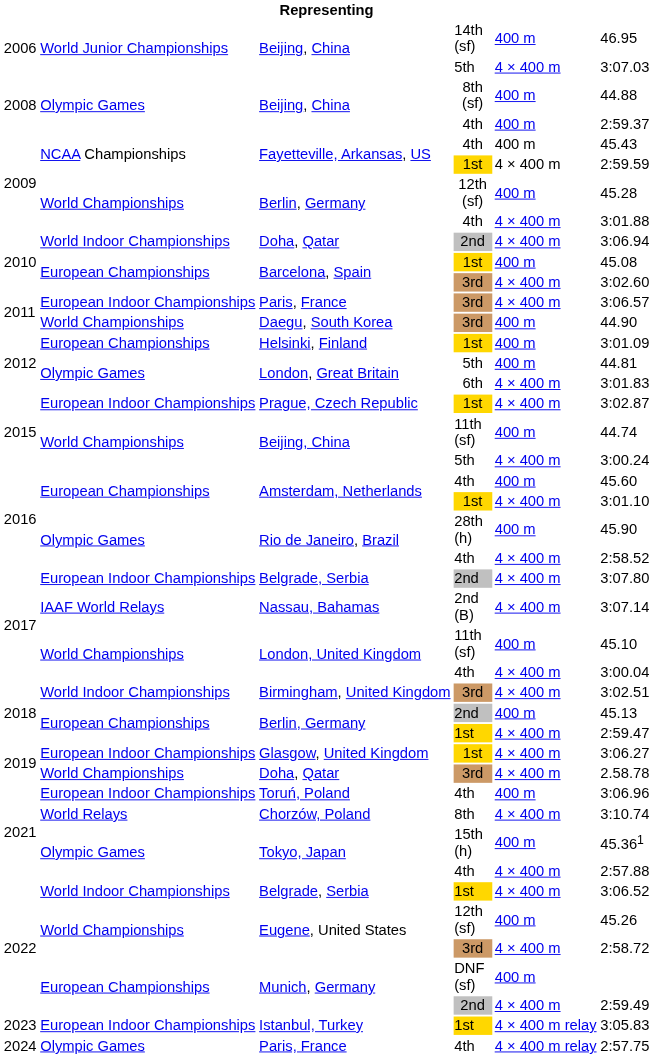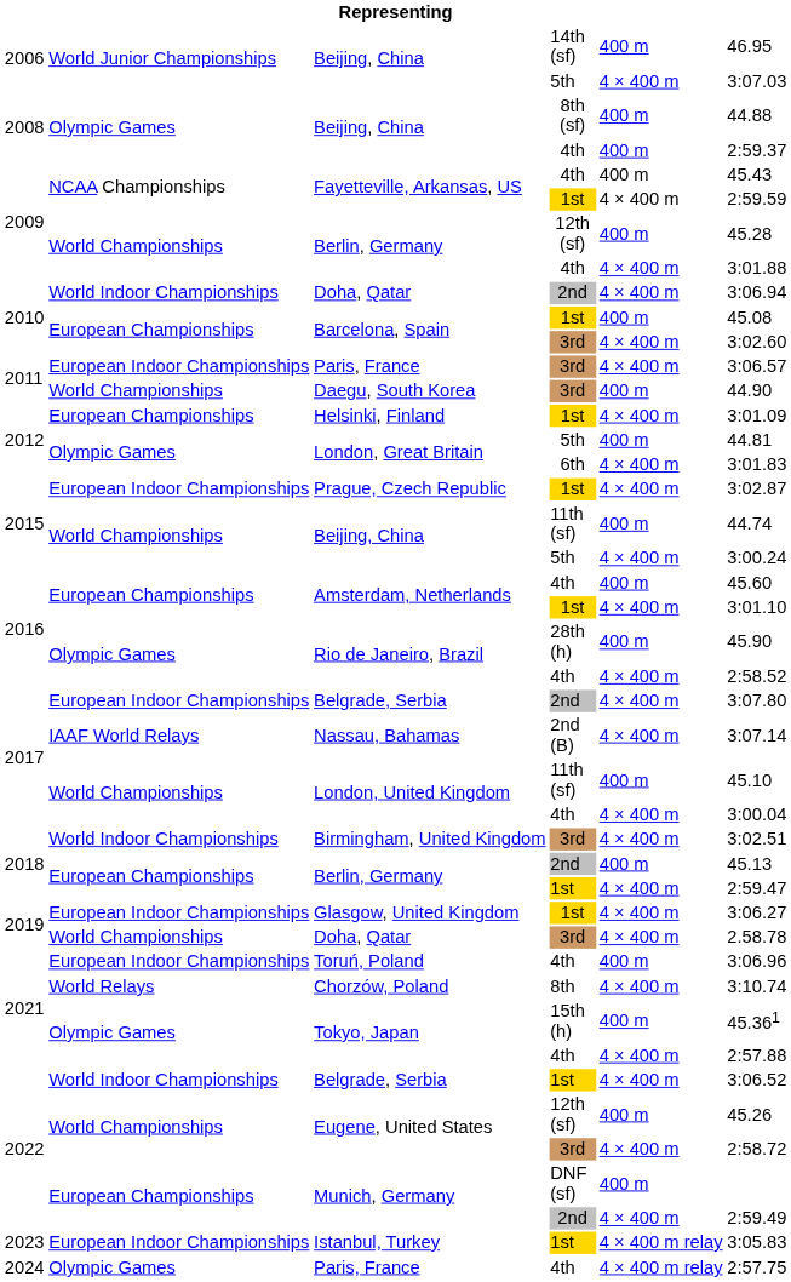 <table>
 <tr>
 <th colspan="6">Representing </th>
 </tr>
 <tr>
 <td rowspan=2>2006</td>
 <td rowspan=2><a href='#'>World Junior Championships</a></td>
 <td rowspan=2><a href='#'>Beijing</a>, <a href='#'>China</a></td>
 <td>14th (sf)</td>
 <td><a href='#'>400 m</a></td>
 <td>46.95</td>
 </tr>
 <tr>
 <td>5th</td>
 <td><a href='#'>4 × 400 m</a></td>
 <td>3:07.03</td>
 </tr>
 <tr>
 <td rowspan="2">2008</td>
 <td rowspan="2"><a href='#'>Olympic Games</a></td>
 <td rowspan="2"><a href='#'>Beijing</a>, <a href='#'>China</a></td>
 <td align="center">8th (sf)</td>
 <td><a href='#'>400 m</a></td>
 <td>44.88 <strong></strong></td>
 </tr>
 <tr>
 <td align="center">4th</td>
 <td><a href='#'>400 m</a></td>
 <td>2:59.37</td>
 </tr>
 <tr>
 <td rowspan="4">2009</td>
 <td rowspan="2"><a href='#'>NCAA</a> Championships</td>
 <td rowspan="2"><a href='#'>Fayetteville, Arkansas</a>, <a href='#'>US</a></td>
 <td align="center">4th</td>
 <td>400 m</td>
 <td>45.43</td>
 </tr>
 <tr>
 <td align="center" bgcolor=gold>1st</td>
 <td>4 × 400 m</td>
 <td>2:59.59</td>
 </tr>
 <tr>
 <td rowspan="2"><a href='#'>World Championships</a></td>
 <td rowspan="2"><a href='#'>Berlin</a>, <a href='#'>Germany</a></td>
 <td align="center">12th (sf)</td>
 <td><a href='#'>400 m</a></td>
 <td>45.28</td>
 </tr>
 <tr>
 <td align="center">4th</td>
 <td><a href='#'>4 × 400 m</a></td>
 <td>3:01.88</td>
 </tr>
 <tr>
 <td rowspan="3">2010</td>
 <td><a href='#'>World Indoor Championships</a></td>
 <td><a href='#'>Doha</a>, <a href='#'>Qatar</a></td>
 <td align="center" width=40 bgcolor=silver>2nd</td>
 <td><a href='#'>4 × 400 m</a></td>
 <td>3:06.94</td>
 </tr>
 <tr>
 <td rowspan="2"><a href='#'>European Championships</a></td>
 <td rowspan="2"><a href='#'>Barcelona</a>, <a href='#'>Spain</a></td>
 <td align="center" width=40 bgcolor=gold>1st</td>
 <td><a href='#'>400 m</a></td>
 <td>45.08</td>
 </tr>
 <tr>
 <td align="center" width=40 bgcolor=cc9966>3rd</td>
 <td><a href='#'>4 × 400 m</a></td>
 <td>3:02.60</td>
 </tr>
 <tr>
 <td rowspan="2">2011</td>
 <td><a href='#'>European Indoor Championships</a></td>
 <td><a href='#'>Paris</a>, <a href='#'>France</a></td>
 <td align="center" width=40 bgcolor=cc9966>3rd</td>
 <td><a href='#'>4 × 400 m</a></td>
 <td>3:06.57 <strong></strong></td>
 </tr>
 <tr>
 <td><a href='#'>World Championships</a></td>
 <td><a href='#'>Daegu</a>, <a href='#'>South Korea</a></td>
 <td align="center" width=40 bgcolor=cc9966>3rd</td>
 <td><a href='#'>400 m</a></td>
 <td>44.90</td>
 </tr>
 <tr>
 <td rowspan="3">2012</td>
 <td><a href='#'>European Championships</a></td>
 <td><a href='#'>Helsinki</a>, <a href='#'>Finland</a></td>
 <td align="center" width=40 bgcolor=gold>1st</td>
-<td><a href='#'>400 m</a></td>
+<td><a href='#'>4 × 400 m</a></td>
 <td>3:01.09</td>
 </tr>
 <tr>
 <td rowspan="2"><a href='#'>Olympic Games</a></td>
 <td rowspan="2"><a href='#'>London</a>, <a href='#'>Great Britain</a></td>
 <td align="center">5th</td>
 <td><a href='#'>400 m</a></td>
 <td>44.81</td>
 </tr>
 <tr>
 <td align="center">6th</td>
 <td><a href='#'>4 × 400 m</a></td>
 <td>3:01.83</td>
 </tr>
 <tr>
 <td rowspan="3">2015</td>
 <td><a href='#'>European Indoor Championships</a></td>
 <td><a href='#'>Prague, Czech Republic</a></td>
 <td align="center" width=40 bgcolor=gold>1st</td>
 <td><a href='#'>4 × 400 m</a></td>
 <td>3:02.87 <strong></strong></td>
 </tr>
 <tr>
 <td rowspan="2"><a href='#'>World Championships</a></td>
 <td rowspan="2"><a href='#'>Beijing, China</a></td>
 <td>11th (sf)</td>
 <td><a href='#'>400 m</a></td>
 <td>44.74</td>
 </tr>
 <tr>
 <td>5th</td>
 <td><a href='#'>4 × 400 m</a></td>
 <td>3:00.24</td>
 </tr>
 <tr>
 <td rowspan="4">2016</td>
 <td rowspan="2"><a href='#'>European Championships</a></td>
 <td rowspan="2"><a href='#'>Amsterdam, Netherlands</a></td>
 <td>4th</td>
 <td><a href='#'>400 m</a></td>
 <td>45.60</td>
 </tr>
 <tr>
 <td align="center" width=40 bgcolor=gold>1st</td>
 <td><a href='#'>4 × 400 m</a></td>
 <td>3:01.10</td>
 </tr>
 <tr>
 <td rowspan=2><a href='#'>Olympic Games</a></td>
 <td rowspan=2><a href='#'>Rio de Janeiro</a>, <a href='#'>Brazil</a></td>
 <td>28th (h)</td>
 <td><a href='#'>400 m</a></td>
 <td>45.90</td>
 </tr>
 <tr>
 <td>4th</td>
 <td><a href='#'>4 × 400 m</a></td>
 <td>2:58.52 <strong></strong></td>
 </tr>
 <tr>
 <td rowspan=4>2017</td>
 <td><a href='#'>European Indoor Championships</a></td>
 <td><a href='#'>Belgrade, Serbia</a></td>
 <td bgcolor=silver>2nd</td>
 <td><a href='#'>4 × 400 m</a></td>
 <td>3:07.80</td>
 </tr>
 <tr>
 <td><a href='#'>IAAF World Relays</a></td>
 <td><a href='#'>Nassau, Bahamas</a></td>
 <td>2nd (B)</td>
 <td><a href='#'>4 × 400 m</a></td>
 <td>3:07.14</td>
 </tr>
 <tr>
 <td rowspan=2><a href='#'>World Championships</a></td>
 <td rowspan=2><a href='#'>London, United Kingdom</a></td>
 <td>11th (sf)</td>
 <td><a href='#'>400 m</a></td>
 <td>45.10</td>
 </tr>
 <tr>
 <td>4th</td>
 <td><a href='#'>4 × 400 m</a></td>
 <td>3:00.04</td>
 </tr>
 <tr>
 <td rowspan="3">2018</td>
 <td><a href='#'>World Indoor Championships</a></td>
 <td><a href='#'>Birmingham</a>, <a href='#'>United Kingdom</a></td>
 <td align="center" width=40 bgcolor=cc9966>3rd</td>
 <td><a href='#'>4 × 400 m</a></td>
 <td>3:02.51 <strong></strong></td>
 </tr>
 <tr>
 <td rowspan=2><a href='#'>European Championships</a></td>
 <td rowspan=2><a href='#'>Berlin, Germany</a></td>
 <td bgcolor=silver>2nd</td>
 <td><a href='#'>400 m</a></td>
 <td>45.13</td>
 </tr>
 <tr>
 <td bgcolor=gold>1st</td>
 <td><a href='#'>4 × 400 m</a></td>
 <td>2:59.47</td>
 </tr>
 <tr>
 <td rowspan="2">2019</td>
 <td><a href='#'>European Indoor Championships</a></td>
 <td><a href='#'>Glasgow</a>, <a href='#'>United Kingdom</a></td>
 <td align="center" width=40 bgcolor=gold>1st</td>
 <td><a href='#'>4 × 400 m</a></td>
 <td>3:06.27</td>
 </tr>
 <tr>
 <td><a href='#'>World Championships</a></td>
 <td><a href='#'>Doha</a>, <a href='#'>Qatar</a></td>
 <td align="center" width=40 bgcolor=cc9966>3rd</td>
 <td><a href='#'>4 × 400 m</a></td>
 <td>2.58.78</td>
 </tr>
 <tr>
 <td rowspan=4>2021</td>
 <td><a href='#'>European Indoor Championships</a></td>
 <td><a href='#'>Toruń, Poland</a></td>
 <td>4th</td>
 <td><a href='#'>400 m</a></td>
 <td>3:06.96</td>
 </tr>
 <tr>
 <td><a href='#'>World Relays</a></td>
 <td><a href='#'>Chorzów, Poland</a></td>
 <td>8th</td>
 <td><a href='#'>4 × 400 m</a></td>
 <td>3:10.74</td>
 </tr>
 <tr>
 <td rowspan=2><a href='#'>Olympic Games</a></td>
 <td rowspan=2><a href='#'>Tokyo, Japan</a></td>
 <td>15th (h)</td>
 <td><a href='#'>400 m</a></td>
 <td>45.36<sup>1</sup></td>
 </tr>
 <tr>
 <td>4th</td>
 <td><a href='#'>4 × 400 m</a></td>
 <td>2:57.88</td>
 </tr>
 <tr>
 <td rowspan=5>2022</td>
 <td><a href='#'>World Indoor Championships</a></td>
 <td><a href='#'>Belgrade</a>, <a href='#'>Serbia</a></td>
 <td bgcolor=gold>1st</td>
 <td><a href='#'>4 × 400 m</a></td>
 <td>3:06.52</td>
 </tr>
 <tr>
 <td rowspan=2><a href='#'>World Championships</a></td>
 <td rowspan=2><a href='#'>Eugene</a>, United States</td>
 <td>12th (sf)</td>
 <td><a href='#'>400 m</a></td>
 <td>45.26</td>
 </tr>
 <tr>
 <td align="center" width=40 bgcolor=cc9966>3rd</td>
 <td><a href='#'>4 × 400 m</a></td>
 <td>2:58.72</td>
 </tr>
 <tr>
 <td rowspan=2><a href='#'>European Championships</a></td>
 <td rowspan=2><a href='#'>Munich</a>, <a href='#'>Germany</a></td>
 <td>DNF (sf)</td>
 <td><a href='#'>400 m</a></td>
 <td></td>
 </tr>
 <tr>
 <td align="center" width=40 bgcolor=silver>2nd</td>
 <td><a href='#'>4 × 400 m</a></td>
 <td>2:59.49</td>
 </tr>
 <tr>
 <td>2023</td>
 <td><a href='#'>European Indoor Championships</a></td>
 <td><a href='#'>Istanbul, Turkey</a></td>
 <td bgcolor=gold>1st</td>
 <td><a href='#'>4 × 400 m relay</a></td>
 <td>3:05.83</td>
 </tr>
 <tr>
 <td>2024</td>
 <td><a href='#'>Olympic Games</a></td>
 <td><a href='#'>Paris, France</a></td>
 <td>4th</td>
 <td><a href='#'>4 × 400 m relay</a></td>
 <td>2:57.75 <strong></strong></td>
 </tr>
 </table>
